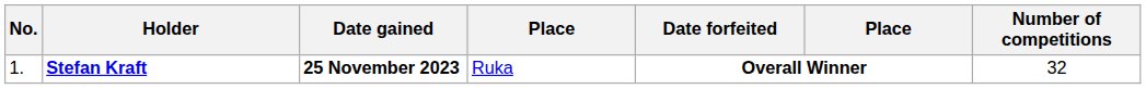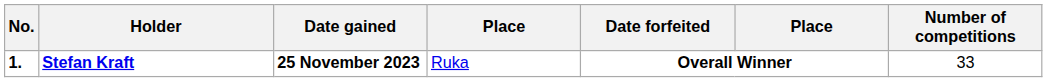 <table class="wikitable plainrowheaders" style="background:#fff; font-size:86%; line-height:16px; border:grey solid 1px; border-collapse:collapse;">
 <tr>
 <th style="width:1em;">No.</th>
 <th style="width:14em;">Holder</th>
 <th style="width:9em;">Date gained</th>
 <th style="width:9em;">Place</th>
 <th style="width:9em;">Date forfeited</th>
 <th style="width:9em;">Place</th>
 <th style="width:9em;">Number of competitions</th>
 </tr>
 <tr>
-<td>1.</td>
+<td><strong>1.</strong></td>
 <td> <strong><a href='#'>Stefan Kraft</a></strong></td>
 <td><strong>25 November 2023</strong></td>
 <td> <a href='#'>Ruka</a></td>
 <td align=center colspan=2><strong>Overall Winner</strong></td>
-<td align=center>32</td>
+<td align=center>33</td>
 </tr>
 </table>
